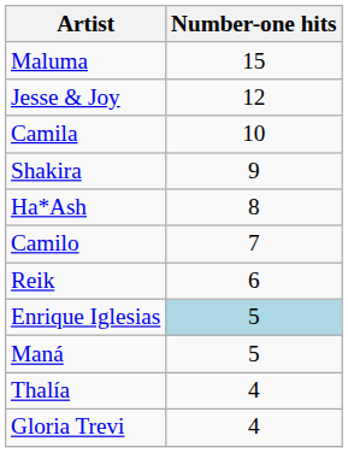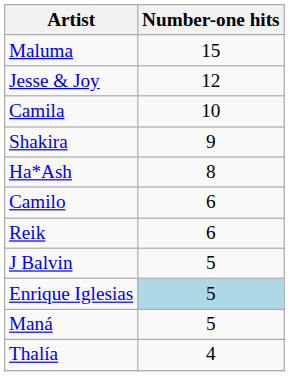 <table class="wikitable sortable" border="1" style="text-align: center;">
 <tr>
 <th>Artist</th>
 <th>Number-one hits</th>
 </tr>
 <tr>
 <td align=left><a href='#'>Maluma</a></td>
 <td>15</td>
 </tr>
 <tr>
 <td align=left><a href='#'>Jesse & Joy</a></td>
 <td>12</td>
 </tr>
 <tr>
 <td align=left><a href='#'>Camila</a></td>
 <td>10</td>
 </tr>
 <tr>
 <td align=left><a href='#'>Shakira</a></td>
 <td>9</td>
 </tr>
 <tr>
 <td align="left"><a href='#'>Ha*Ash</a></td>
 <td>8</td>
 </tr>
 <tr>
 <td align=left><a href='#'>Camilo</a></td>
-<td>7</td>
+<td>6</td>
 </tr>
 <tr>
 <td align=left><a href='#'>Reik</a></td>
 <td>6</td>
+</tr>
+<tr>
+<td align=left><a href='#'>J Balvin</a></td>
+<td>5</td>
 </tr>
 <tr>
 <td align=left><a href='#'>Enrique Iglesias</a></td>
 <td style="background: lightblue;">5</td>
 </tr>
 <tr>
 <td align=left><a href='#'>Maná</a></td>
 <td>5</td>
 </tr>
 <tr>
 <td align=left><a href='#'>Thalía</a></td>
 <td>4</td>
 </tr>
 <tr>
-<td align=left><a href='#'>Gloria Trevi</a></td>
-<td>4</td>
-</tr>
-<tr>
 </tr>
 </table>
